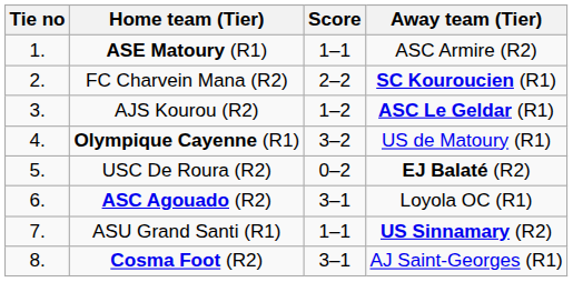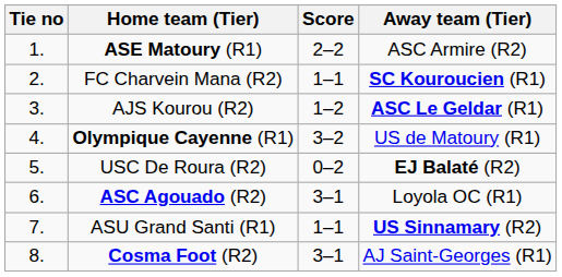 <table class="wikitable" style="text-align: center">
 <tr>
 <th>Tie no</th>
 <th>Home team (Tier)</th>
 <th>Score</th>
 <th>Away team (Tier)</th>
 </tr>
 <tr>
 <td>1.</td>
 <td> <strong>ASE Matoury</strong> (R1)</td>
-<td>1–1 </td>
+<td>2–2 </td>
 <td>ASC Armire (R2) </td>
 </tr>
 <tr>
 <td>2.</td>
 <td> FC Charvein Mana (R2)</td>
-<td>2–2 </td>
+<td>1–1 </td>
 <td><strong><a href='#'>SC Kouroucien</a></strong> (R1) </td>
 </tr>
 <tr>
 <td>3.</td>
 <td> AJS Kourou (R2)</td>
 <td>1–2</td>
 <td><strong><a href='#'>ASC Le Geldar</a></strong> (R1) </td>
 </tr>
 <tr>
 <td>4.</td>
 <td> <strong>Olympique Cayenne</strong> (R1)</td>
 <td>3–2</td>
 <td><a href='#'>US de Matoury</a> (R1) </td>
 </tr>
 <tr>
 <td>5.</td>
 <td> USC De Roura (R2)</td>
 <td>0–2</td>
 <td><strong>EJ Balaté</strong> (R2) </td>
 </tr>
 <tr>
 <td>6.</td>
 <td> <strong><a href='#'>ASC Agouado</a></strong> (R2)</td>
 <td>3–1</td>
 <td>Loyola OC (R1) </td>
 </tr>
 <tr>
 <td>7.</td>
 <td> ASU Grand Santi (R1)</td>
 <td>1–1 </td>
 <td><strong><a href='#'>US Sinnamary</a></strong> (R2) </td>
 </tr>
 <tr>
 <td>8.</td>
 <td> <strong><a href='#'>Cosma Foot</a></strong> (R2)</td>
 <td>3–1</td>
 <td><a href='#'>AJ Saint-Georges</a> (R1) </td>
 </tr>
 </table>
